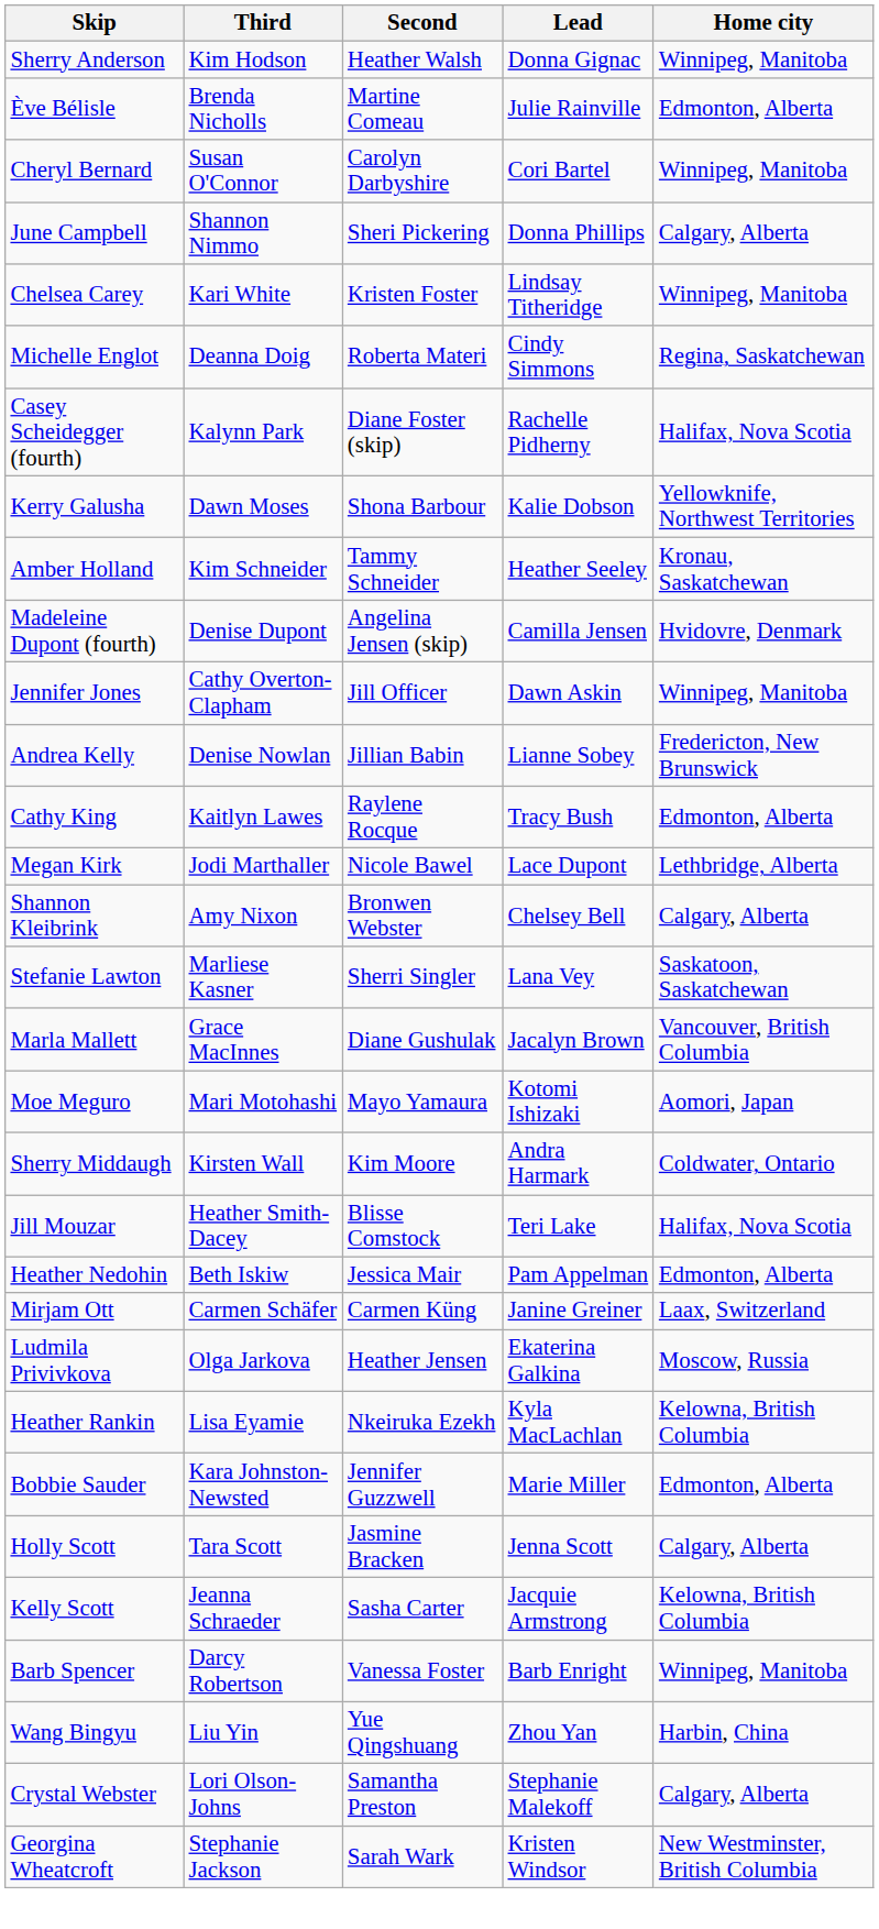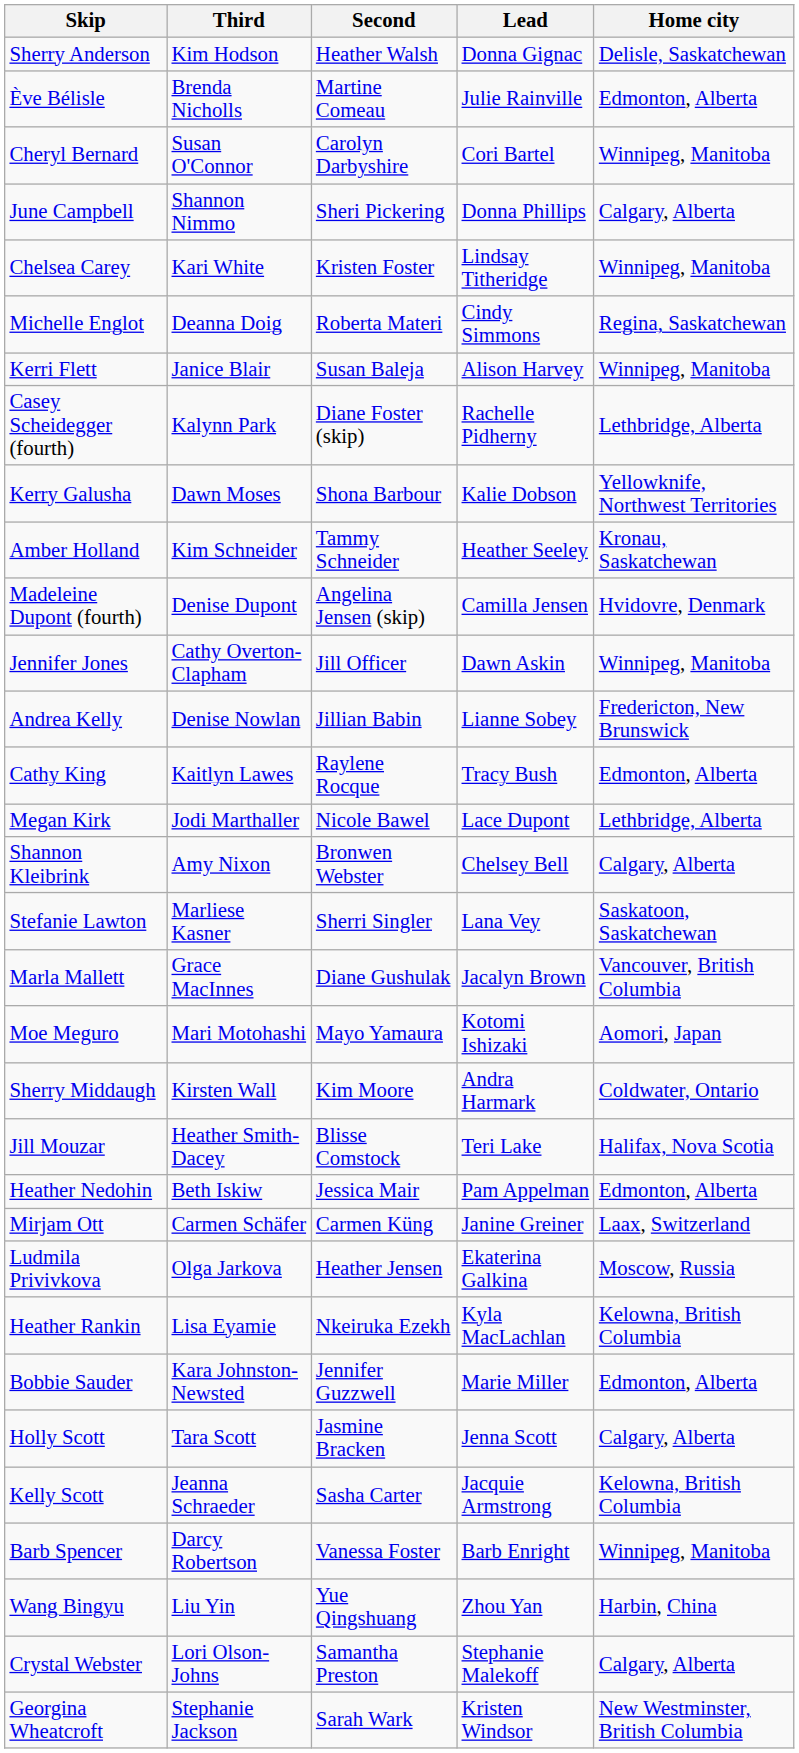 <table class="wikitable" border="1">
 <tr>
 <th>Skip</th>
 <th>Third</th>
 <th>Second</th>
 <th>Lead</th>
 <th>Home city</th>
 </tr>
 <tr>
 <td><a href='#'>Sherry Anderson</a></td>
 <td><a href='#'>Kim Hodson</a></td>
 <td><a href='#'>Heather Walsh</a></td>
 <td><a href='#'>Donna Gignac</a></td>
-<td> <a href='#'>Winnipeg</a>, <a href='#'>Manitoba</a></td>
+<td> <a href='#'>Delisle, Saskatchewan</a></td>
 </tr>
 <tr>
 <td><a href='#'>Ève Bélisle</a></td>
 <td><a href='#'>Brenda Nicholls</a></td>
 <td><a href='#'>Martine Comeau</a></td>
 <td><a href='#'>Julie Rainville</a></td>
 <td> <a href='#'>Edmonton</a>, <a href='#'>Alberta</a></td>
 </tr>
 <tr>
 <td><a href='#'>Cheryl Bernard</a></td>
 <td><a href='#'>Susan O'Connor</a></td>
 <td><a href='#'>Carolyn Darbyshire</a></td>
 <td><a href='#'>Cori Bartel</a></td>
 <td> <a href='#'>Winnipeg</a>, <a href='#'>Manitoba</a></td>
 </tr>
 <tr>
 <td><a href='#'>June Campbell</a></td>
 <td><a href='#'>Shannon Nimmo</a></td>
 <td><a href='#'>Sheri Pickering</a></td>
 <td><a href='#'>Donna Phillips</a></td>
 <td> <a href='#'>Calgary</a>, <a href='#'>Alberta</a></td>
 </tr>
 <tr>
 <td><a href='#'>Chelsea Carey</a></td>
 <td><a href='#'>Kari White</a></td>
 <td><a href='#'>Kristen Foster</a></td>
 <td><a href='#'>Lindsay Titheridge</a></td>
 <td> <a href='#'>Winnipeg</a>, <a href='#'>Manitoba</a></td>
 </tr>
 <tr>
 <td><a href='#'>Michelle Englot</a></td>
 <td><a href='#'>Deanna Doig</a></td>
 <td><a href='#'>Roberta Materi</a></td>
 <td><a href='#'>Cindy Simmons</a></td>
 <td> <a href='#'>Regina, Saskatchewan</a></td>
 </tr>
 <tr>
+<td><a href='#'>Kerri Flett</a></td>
+<td><a href='#'>Janice Blair</a></td>
+<td><a href='#'>Susan Baleja</a></td>
+<td><a href='#'>Alison Harvey</a></td>
+<td> <a href='#'>Winnipeg</a>, <a href='#'>Manitoba</a></td>
+</tr>
+<tr>
 <td><a href='#'>Casey Scheidegger</a> (fourth)</td>
 <td><a href='#'>Kalynn Park</a></td>
 <td><a href='#'>Diane Foster</a> (skip)</td>
 <td><a href='#'>Rachelle Pidherny</a></td>
-<td> <a href='#'>Halifax, Nova Scotia</a></td>
+<td> <a href='#'>Lethbridge, Alberta</a></td>
 </tr>
 <tr>
 <td><a href='#'>Kerry Galusha</a></td>
 <td><a href='#'>Dawn Moses</a></td>
 <td><a href='#'>Shona Barbour</a></td>
 <td><a href='#'>Kalie Dobson</a></td>
 <td> <a href='#'>Yellowknife, Northwest Territories</a></td>
 </tr>
 <tr>
 <td><a href='#'>Amber Holland</a></td>
 <td><a href='#'>Kim Schneider</a></td>
 <td><a href='#'>Tammy Schneider</a></td>
 <td><a href='#'>Heather Seeley</a></td>
 <td> <a href='#'>Kronau, Saskatchewan</a></td>
 </tr>
 <tr>
 <td><a href='#'>Madeleine Dupont</a> (fourth)</td>
 <td><a href='#'>Denise Dupont</a></td>
 <td><a href='#'>Angelina Jensen</a> (skip)</td>
 <td><a href='#'>Camilla Jensen</a></td>
 <td> <a href='#'>Hvidovre</a>, <a href='#'>Denmark</a></td>
 </tr>
 <tr>
 <td><a href='#'>Jennifer Jones</a></td>
 <td><a href='#'>Cathy Overton-Clapham</a></td>
 <td><a href='#'>Jill Officer</a></td>
 <td><a href='#'>Dawn Askin</a></td>
 <td> <a href='#'>Winnipeg</a>, <a href='#'>Manitoba</a></td>
 </tr>
 <tr>
 <td><a href='#'>Andrea Kelly</a></td>
 <td><a href='#'>Denise Nowlan</a></td>
 <td><a href='#'>Jillian Babin</a></td>
 <td><a href='#'>Lianne Sobey</a></td>
 <td> <a href='#'>Fredericton, New Brunswick</a></td>
 </tr>
 <tr>
 <td><a href='#'>Cathy King</a></td>
 <td><a href='#'>Kaitlyn Lawes</a></td>
 <td><a href='#'>Raylene Rocque</a></td>
 <td><a href='#'>Tracy Bush</a></td>
 <td> <a href='#'>Edmonton</a>, <a href='#'>Alberta</a></td>
 </tr>
 <tr>
 <td><a href='#'>Megan Kirk</a></td>
 <td><a href='#'>Jodi Marthaller</a></td>
 <td><a href='#'>Nicole Bawel</a></td>
 <td><a href='#'>Lace Dupont</a></td>
 <td> <a href='#'>Lethbridge, Alberta</a></td>
 </tr>
 <tr>
 <td><a href='#'>Shannon Kleibrink</a></td>
 <td><a href='#'>Amy Nixon</a></td>
 <td><a href='#'>Bronwen Webster</a></td>
 <td><a href='#'>Chelsey Bell</a></td>
 <td> <a href='#'>Calgary</a>, <a href='#'>Alberta</a></td>
 </tr>
 <tr>
 <td><a href='#'>Stefanie Lawton</a></td>
 <td><a href='#'>Marliese Kasner</a></td>
 <td><a href='#'>Sherri Singler</a></td>
 <td><a href='#'>Lana Vey</a></td>
 <td> <a href='#'>Saskatoon, Saskatchewan</a></td>
 </tr>
 <tr>
 <td><a href='#'>Marla Mallett</a></td>
 <td><a href='#'>Grace MacInnes</a></td>
 <td><a href='#'>Diane Gushulak</a></td>
 <td><a href='#'>Jacalyn Brown</a></td>
 <td> <a href='#'>Vancouver</a>, <a href='#'>British Columbia</a></td>
 </tr>
 <tr>
 <td><a href='#'>Moe Meguro</a></td>
 <td><a href='#'>Mari Motohashi</a></td>
 <td><a href='#'>Mayo Yamaura</a></td>
 <td><a href='#'>Kotomi Ishizaki</a></td>
 <td> <a href='#'>Aomori</a>, <a href='#'>Japan</a></td>
 </tr>
 <tr>
 <td><a href='#'>Sherry Middaugh</a></td>
 <td><a href='#'>Kirsten Wall</a></td>
 <td><a href='#'>Kim Moore</a></td>
 <td><a href='#'>Andra Harmark</a></td>
 <td> <a href='#'>Coldwater, Ontario</a></td>
 </tr>
 <tr>
 <td><a href='#'>Jill Mouzar</a></td>
 <td><a href='#'>Heather Smith-Dacey</a></td>
 <td><a href='#'>Blisse Comstock</a></td>
 <td><a href='#'>Teri Lake</a></td>
 <td> <a href='#'>Halifax, Nova Scotia</a></td>
 </tr>
 <tr>
 <td><a href='#'>Heather Nedohin</a></td>
 <td><a href='#'>Beth Iskiw</a></td>
 <td><a href='#'>Jessica Mair</a></td>
 <td><a href='#'>Pam Appelman</a></td>
 <td> <a href='#'>Edmonton</a>, <a href='#'>Alberta</a></td>
 </tr>
 <tr>
 <td><a href='#'>Mirjam Ott</a></td>
 <td><a href='#'>Carmen Schäfer</a></td>
 <td><a href='#'>Carmen Küng</a></td>
 <td><a href='#'>Janine Greiner</a></td>
 <td> <a href='#'>Laax</a>, <a href='#'>Switzerland</a></td>
 </tr>
 <tr>
 <td><a href='#'>Ludmila Privivkova</a></td>
 <td><a href='#'>Olga Jarkova</a></td>
 <td><a href='#'>Heather Jensen</a></td>
 <td><a href='#'>Ekaterina Galkina</a></td>
 <td> <a href='#'>Moscow</a>, <a href='#'>Russia</a></td>
 </tr>
 <tr>
 <td><a href='#'>Heather Rankin</a></td>
 <td><a href='#'>Lisa Eyamie</a></td>
 <td><a href='#'>Nkeiruka Ezekh</a></td>
 <td><a href='#'>Kyla MacLachlan</a></td>
 <td> <a href='#'>Kelowna, British Columbia</a></td>
 </tr>
 <tr>
 <td><a href='#'>Bobbie Sauder</a></td>
 <td><a href='#'>Kara Johnston-Newsted</a></td>
 <td><a href='#'>Jennifer Guzzwell</a></td>
 <td><a href='#'>Marie Miller</a></td>
 <td> <a href='#'>Edmonton</a>, <a href='#'>Alberta</a></td>
 </tr>
 <tr>
 <td><a href='#'>Holly Scott</a></td>
 <td><a href='#'>Tara Scott</a></td>
 <td><a href='#'>Jasmine Bracken</a></td>
 <td><a href='#'>Jenna Scott</a></td>
 <td> <a href='#'>Calgary</a>, <a href='#'>Alberta</a></td>
 </tr>
 <tr>
 <td><a href='#'>Kelly Scott</a></td>
 <td><a href='#'>Jeanna Schraeder</a></td>
 <td><a href='#'>Sasha Carter</a></td>
 <td><a href='#'>Jacquie Armstrong</a></td>
 <td> <a href='#'>Kelowna, British Columbia</a></td>
 </tr>
 <tr>
 <td><a href='#'>Barb Spencer</a></td>
 <td><a href='#'>Darcy Robertson</a></td>
 <td><a href='#'>Vanessa Foster</a></td>
 <td><a href='#'>Barb Enright</a></td>
 <td> <a href='#'>Winnipeg</a>, <a href='#'>Manitoba</a></td>
 </tr>
 <tr>
 <td><a href='#'>Wang Bingyu</a></td>
 <td><a href='#'>Liu Yin</a></td>
 <td><a href='#'>Yue Qingshuang</a></td>
 <td><a href='#'>Zhou Yan</a></td>
 <td> <a href='#'>Harbin</a>, <a href='#'>China</a></td>
 </tr>
 <tr>
 <td><a href='#'>Crystal Webster</a></td>
 <td><a href='#'>Lori Olson-Johns</a></td>
 <td><a href='#'>Samantha Preston</a></td>
 <td><a href='#'>Stephanie Malekoff</a></td>
 <td> <a href='#'>Calgary</a>, <a href='#'>Alberta</a></td>
 </tr>
 <tr>
 <td><a href='#'>Georgina Wheatcroft</a></td>
 <td><a href='#'>Stephanie Jackson</a></td>
 <td><a href='#'>Sarah Wark</a></td>
 <td><a href='#'>Kristen Windsor</a></td>
 <td> <a href='#'>New Westminster, British Columbia</a></td>
 </tr>
 </table>
